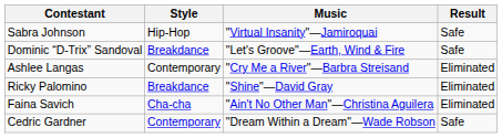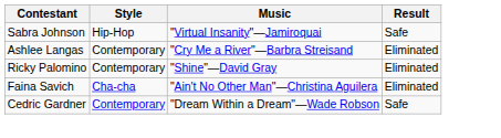 <table class="wikitable">
 <tr>
 <th>Contestant</th>
 <th>Style</th>
 <th>Music</th>
 <th>Result</th>
 </tr>
 <tr>
 <td>Sabra  Johnson</td>
 <td>Hip-Hop</td>
 <td>"<a href='#'>Virtual Insanity</a>"—<a href='#'>Jamiroquai</a></td>
 <td>Safe</td>
 </tr>
 <tr>
-<td>Dominic “D-Trix” Sandoval</td>
-<td><a href='#'>Breakdance</a></td>
-<td>"Let's Groove"—<a href='#'>Earth, Wind & Fire</a></td>
-<td>Safe</td>
-</tr>
-<tr>
 <td>Ashlee Langas</td>
 <td>Contemporary</td>
 <td>"<a href='#'>Cry Me a River</a>"—<a href='#'>Barbra Streisand</a></td>
 <td>Eliminated</td>
 </tr>
 <tr>
 <td>Ricky Palomino</td>
-<td><a href='#'>Breakdance</a></td>
+<td>Contemporary</td>
 <td>"<a href='#'>Shine</a>"—<a href='#'>David Gray</a></td>
 <td>Eliminated</td>
 </tr>
 <tr>
 <td>Faina Savich</td>
 <td><a href='#'>Cha-cha</a></td>
 <td>"<a href='#'>Ain't No Other Man</a>"—<a href='#'>Christina Aguilera</a></td>
 <td>Eliminated</td>
 </tr>
 <tr>
 <td>Cedric Gardner</td>
 <td><a href='#'>Contemporary</a></td>
 <td>"Dream Within a Dream"—<a href='#'>Wade Robson</a></td>
 <td>Safe</td>
 </tr>
 </table>
